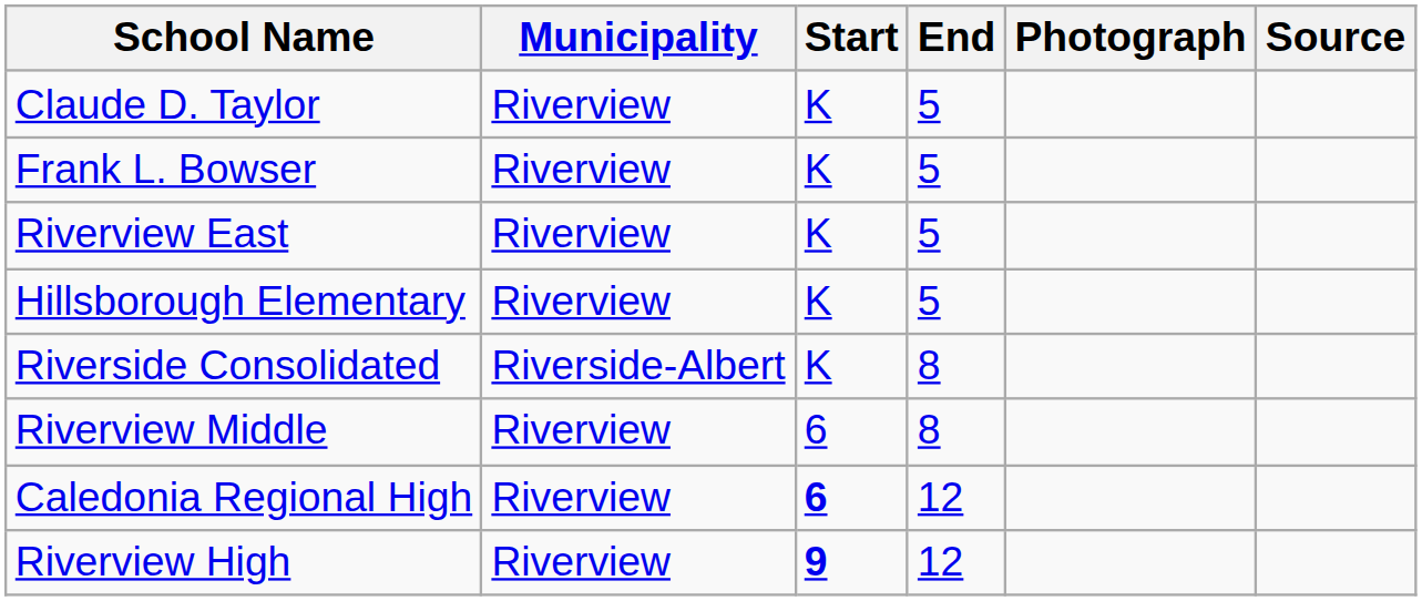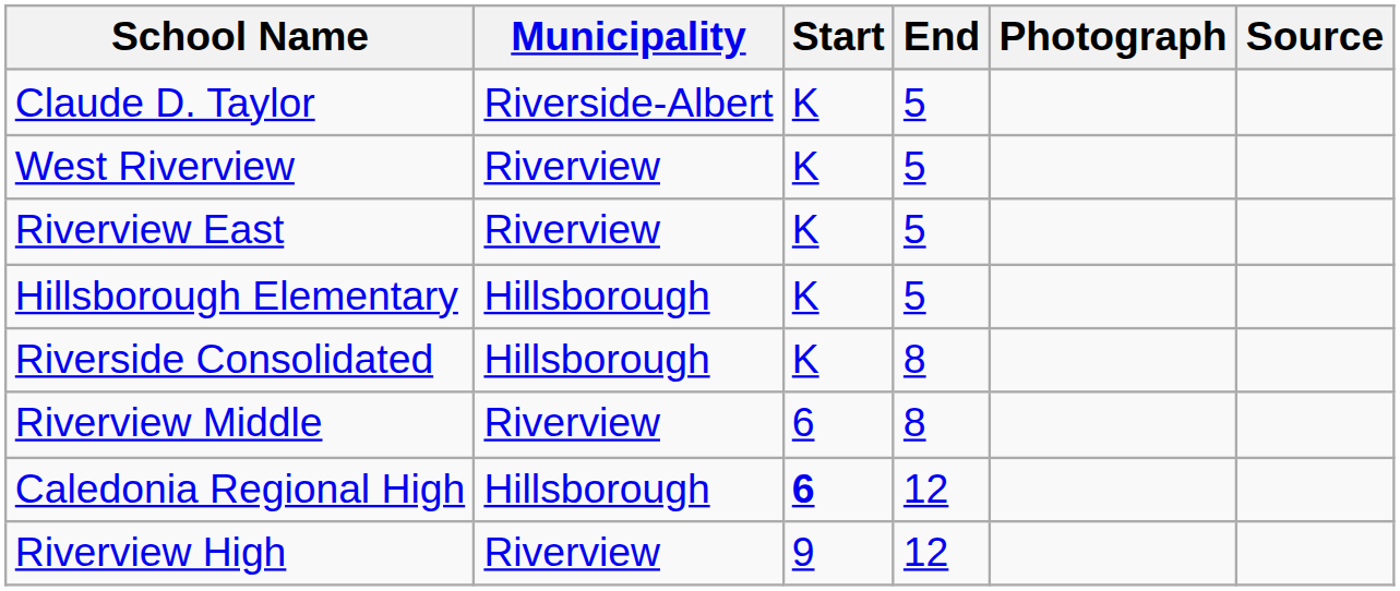 <table class="wikitable sortable">
 <tr>
 <th>School Name</th>
 <th><a href='#'>Municipality</a></th>
 <th>Start</th>
 <th>End</th>
 <th>Photograph</th>
 <th>Source</th>
 </tr>
 <tr>
 <td><a href='#'>Claude D. Taylor</a></td>
-<td><a href='#'>Riverview</a></td>
+<td><a href='#'>Riverside-Albert</a></td>
 <td><a href='#'>K</a></td>
 <td><a href='#'>5</a></td>
 <td></td>
 <td></td>
 </tr>
 <tr>
-<td><a href='#'>Frank L. Bowser</a></td>
+<td><a href='#'>West Riverview</a></td>
 <td><a href='#'>Riverview</a></td>
 <td><a href='#'>K</a></td>
 <td><a href='#'>5</a></td>
 <td></td>
 <td></td>
 </tr>
 <tr>
 <td><a href='#'>Riverview East</a></td>
 <td><a href='#'>Riverview</a></td>
 <td><a href='#'>K</a></td>
 <td><a href='#'>5</a></td>
 <td></td>
 <td></td>
 </tr>
 <tr>
 <td><a href='#'>Hillsborough Elementary</a></td>
-<td><a href='#'>Riverview</a></td>
+<td><a href='#'>Hillsborough</a></td>
 <td><a href='#'>K</a></td>
 <td><a href='#'>5</a></td>
 <td></td>
 <td></td>
 </tr>
 <tr>
 <td><a href='#'>Riverside Consolidated</a></td>
-<td><a href='#'>Riverside-Albert</a></td>
+<td><a href='#'>Hillsborough</a></td>
 <td><a href='#'>K</a></td>
 <td><a href='#'>8</a></td>
 <td></td>
 <td></td>
 </tr>
 <tr>
 <td><a href='#'>Riverview Middle</a></td>
 <td><a href='#'>Riverview</a></td>
 <td><a href='#'>6</a></td>
 <td><a href='#'>8</a></td>
 <td></td>
 <td></td>
 </tr>
 <tr>
 <td><a href='#'>Caledonia Regional High</a></td>
-<td><a href='#'>Riverview</a></td>
+<td><a href='#'>Hillsborough</a></td>
 <td><strong><a href='#'>6</a></strong></td>
 <td><a href='#'>12</a></td>
 <td></td>
 <td></td>
 </tr>
 <tr>
 <td><a href='#'>Riverview High</a></td>
 <td><a href='#'>Riverview</a></td>
-<td><strong><a href='#'>9</a></strong></td>
+<td><a href='#'>9</a></td>
 <td><a href='#'>12</a></td>
 <td></td>
 <td></td>
 </tr>
 </table>
